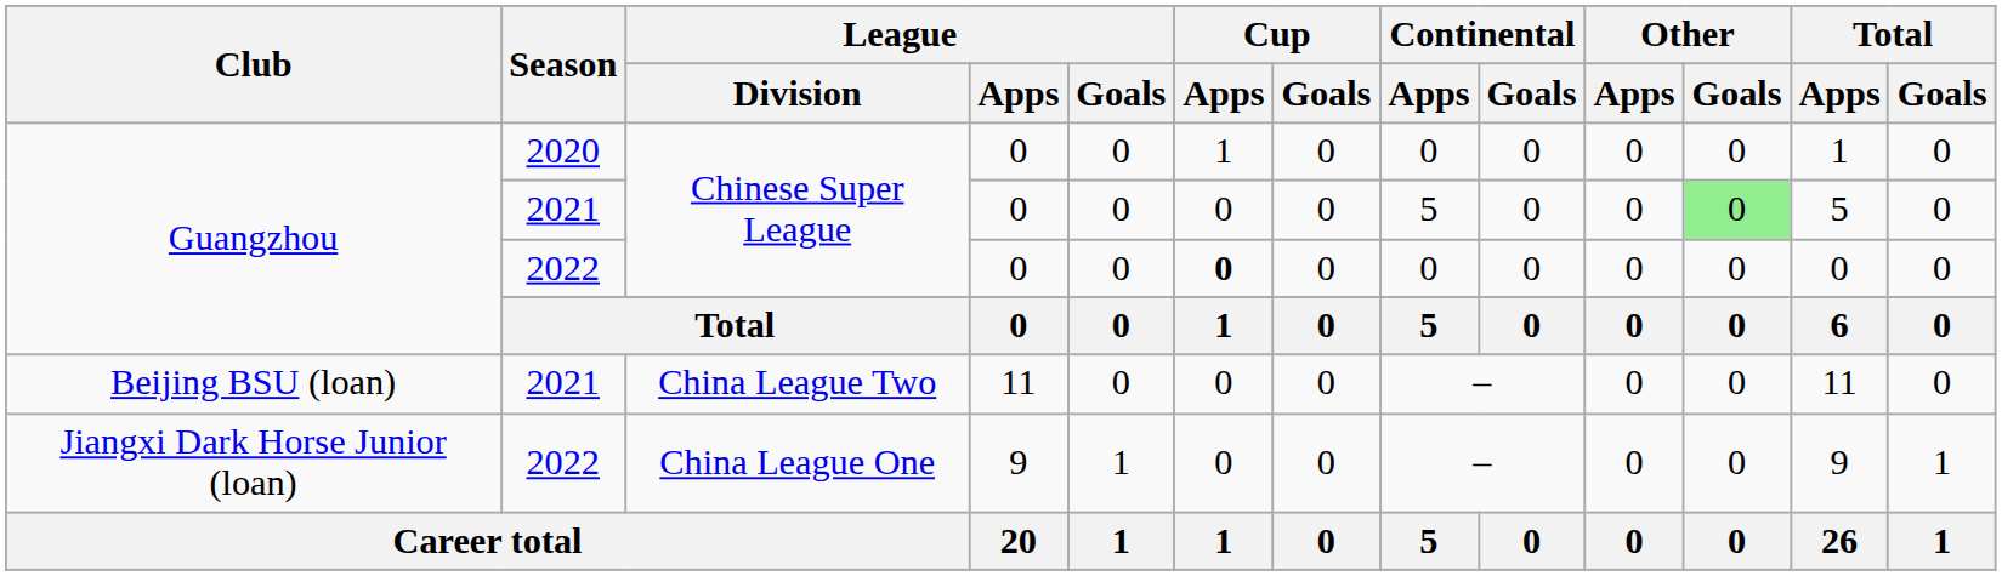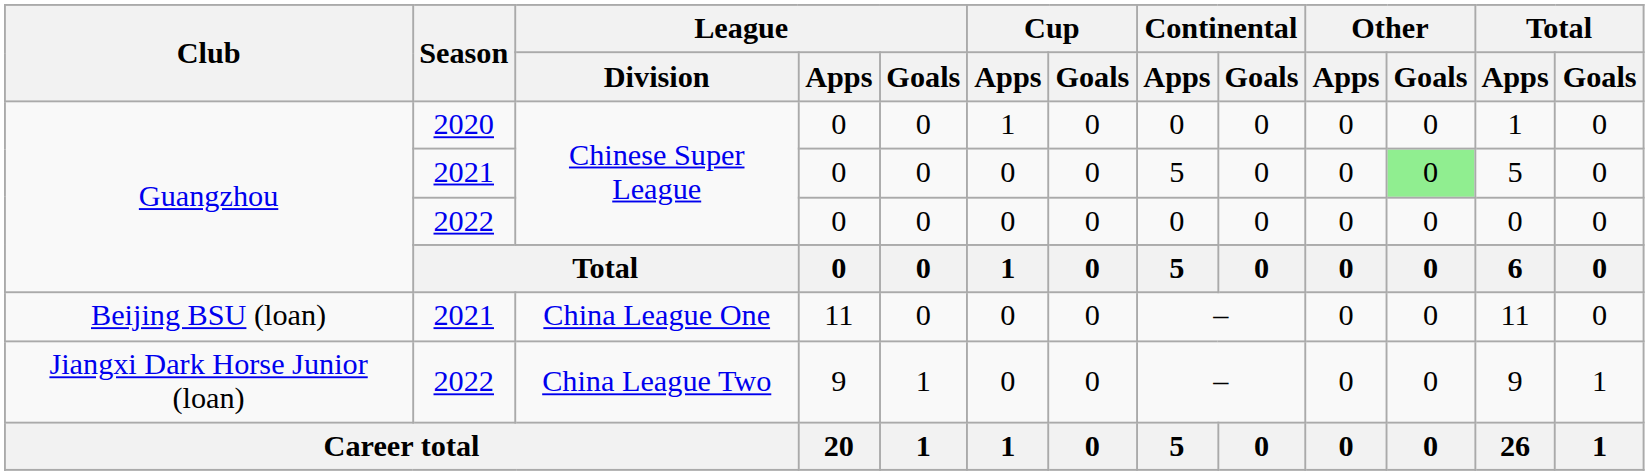 <table class="wikitable" style="text-align: center">
 <tr>
 <th rowspan="2">Club</th>
 <th rowspan="2">Season</th>
 <th colspan="3">League</th>
 <th colspan="2">Cup</th>
 <th colspan="2">Continental</th>
 <th colspan="2">Other</th>
 <th colspan="2">Total</th>
 </tr>
 <tr>
 <th>Division</th>
 <th>Apps</th>
 <th>Goals</th>
 <th>Apps</th>
 <th>Goals</th>
 <th>Apps</th>
 <th>Goals</th>
 <th>Apps</th>
 <th>Goals</th>
 <th>Apps</th>
 <th>Goals</th>
 </tr>
 <tr>
 <td rowspan="4"><a href='#'>Guangzhou</a></td>
 <td><a href='#'>2020</a></td>
 <td rowspan="3"><a href='#'>Chinese Super League</a></td>
 <td>0</td>
 <td>0</td>
 <td>1</td>
 <td>0</td>
 <td>0</td>
 <td>0</td>
 <td>0</td>
 <td>0</td>
 <td>1</td>
 <td>0</td>
 </tr>
 <tr>
 <td><a href='#'>2021</a></td>
 <td>0</td>
 <td>0</td>
 <td>0</td>
 <td>0</td>
 <td>5</td>
 <td>0</td>
 <td>0</td>
 <td style="background: lightgreen;">0</td>
 <td>5</td>
 <td>0</td>
 </tr>
 <tr>
 <td><a href='#'>2022</a></td>
 <td>0</td>
 <td>0</td>
-<td><strong>0</strong></td>
+<td>0</td>
 <td>0</td>
 <td>0</td>
 <td>0</td>
 <td>0</td>
 <td>0</td>
 <td>0</td>
 <td>0</td>
 </tr>
 <tr>
 <th colspan=2>Total</th>
 <th>0</th>
 <th>0</th>
 <th>1</th>
 <th>0</th>
 <th>5</th>
 <th>0</th>
 <th>0</th>
 <th>0</th>
 <th>6</th>
 <th>0</th>
 </tr>
 <tr>
 <td><a href='#'>Beijing BSU</a> (loan)</td>
 <td><a href='#'>2021</a></td>
-<td><a href='#'>China League Two</a></td>
+<td><a href='#'>China League One</a></td>
 <td>11</td>
 <td>0</td>
 <td>0</td>
 <td>0</td>
 <td colspan="2">–</td>
 <td>0</td>
 <td>0</td>
 <td>11</td>
 <td>0</td>
 </tr>
 <tr>
 <td><a href='#'>Jiangxi Dark Horse Junior</a> (loan)</td>
 <td><a href='#'>2022</a></td>
-<td><a href='#'>China League One</a></td>
+<td><a href='#'>China League Two</a></td>
 <td>9</td>
 <td>1</td>
 <td>0</td>
 <td>0</td>
 <td colspan="2">–</td>
 <td>0</td>
 <td>0</td>
 <td>9</td>
 <td>1</td>
 </tr>
 <tr>
 <th colspan=3>Career total</th>
 <th>20</th>
 <th>1</th>
 <th>1</th>
 <th>0</th>
 <th>5</th>
 <th>0</th>
 <th>0</th>
 <th>0</th>
 <th>26</th>
 <th>1</th>
 </tr>
 </table>
